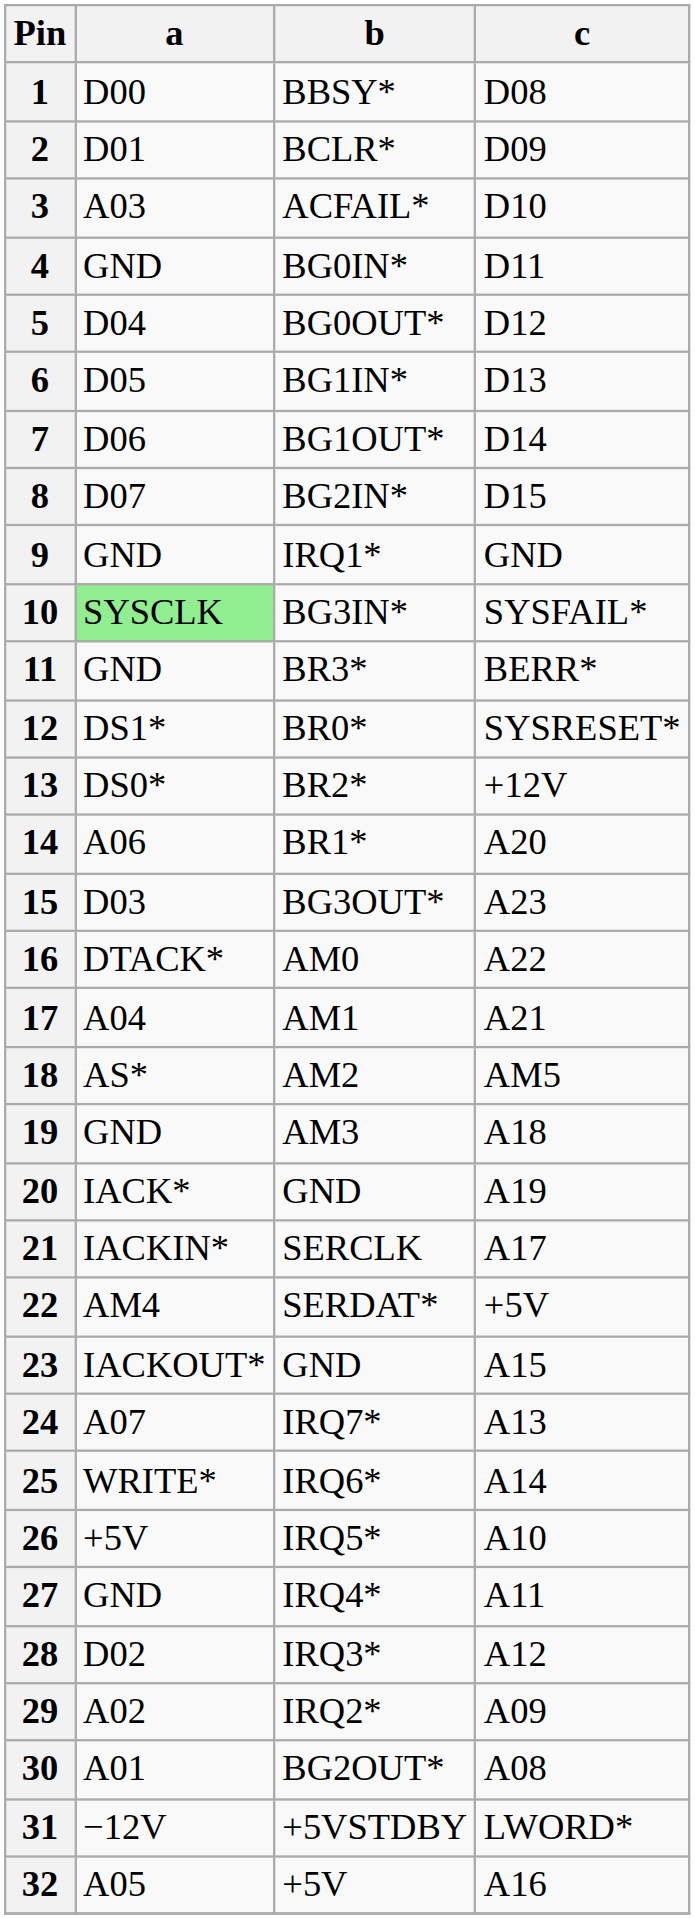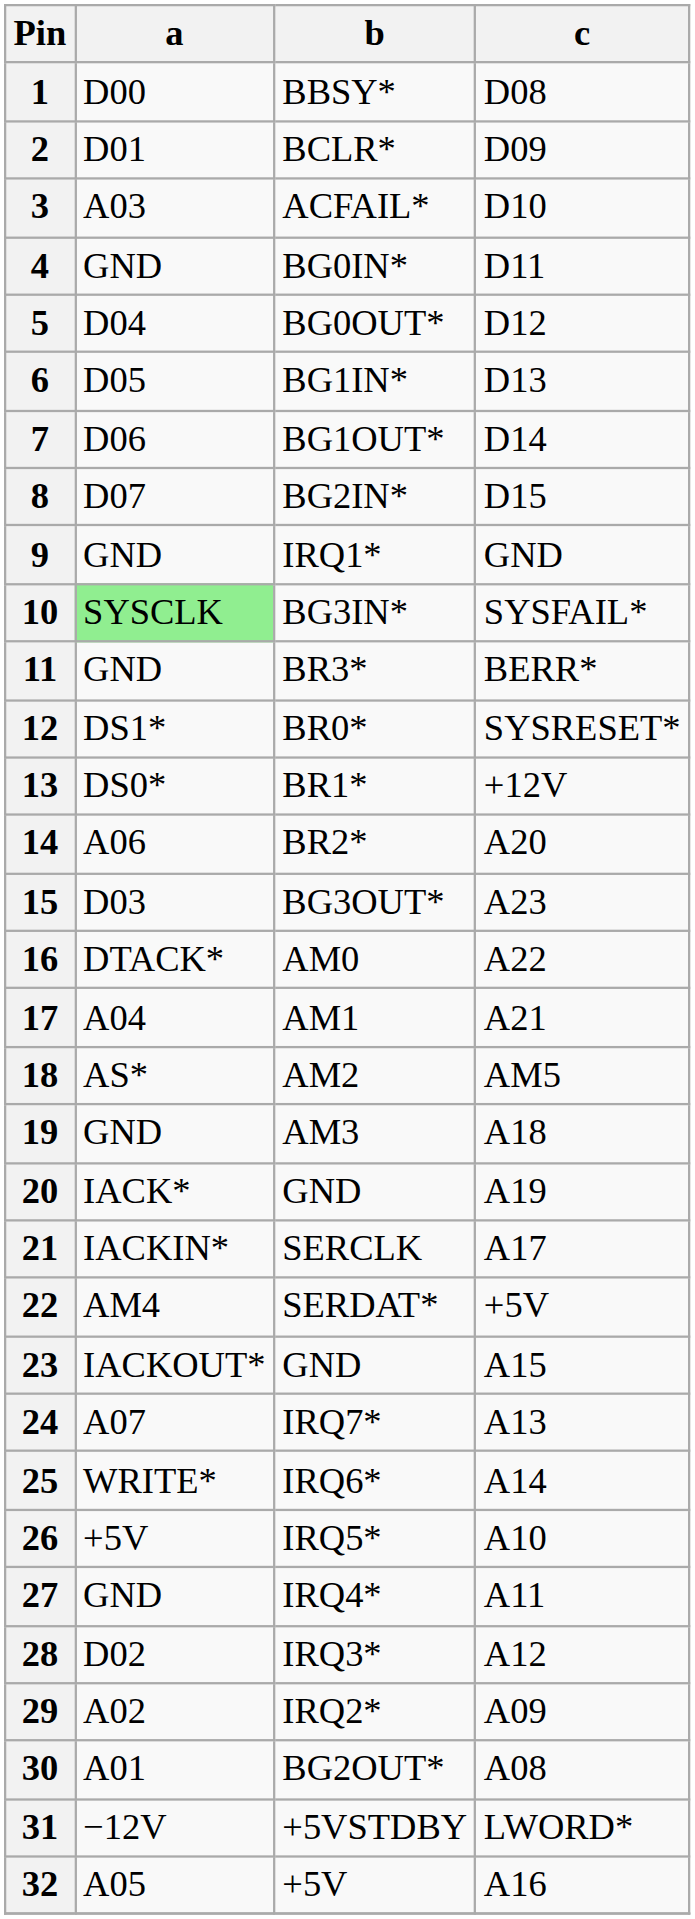 <table class="wikitable">
 <tr>
 <th>Pin</th>
 <th>a</th>
 <th>b</th>
 <th>c</th>
 </tr>
 <tr>
 <th>1</th>
 <td>D00</td>
 <td>BBSY*</td>
 <td>D08</td>
 </tr>
 <tr>
 <th>2</th>
 <td>D01</td>
 <td>BCLR*</td>
 <td>D09</td>
 </tr>
 <tr>
 <th>3</th>
 <td>A03</td>
 <td>ACFAIL*</td>
 <td>D10</td>
 </tr>
 <tr>
 <th>4</th>
 <td>GND</td>
 <td>BG0IN*</td>
 <td>D11</td>
 </tr>
 <tr>
 <th>5</th>
 <td>D04</td>
 <td>BG0OUT*</td>
 <td>D12</td>
 </tr>
 <tr>
 <th>6</th>
 <td>D05</td>
 <td>BG1IN*</td>
 <td>D13</td>
 </tr>
 <tr>
 <th>7</th>
 <td>D06</td>
 <td>BG1OUT*</td>
 <td>D14</td>
 </tr>
 <tr>
 <th>8</th>
 <td>D07</td>
 <td>BG2IN*</td>
 <td>D15</td>
 </tr>
 <tr>
 <th>9</th>
 <td>GND</td>
 <td>IRQ1*</td>
 <td>GND</td>
 </tr>
 <tr>
 <th>10</th>
 <td style="background: lightgreen;">SYSCLK</td>
 <td>BG3IN*</td>
 <td>SYSFAIL*</td>
 </tr>
 <tr>
 <th>11</th>
 <td>GND</td>
 <td>BR3*</td>
 <td>BERR*</td>
 </tr>
 <tr>
 <th>12</th>
 <td>DS1*</td>
 <td>BR0*</td>
 <td>SYSRESET*</td>
 </tr>
 <tr>
 <th>13</th>
 <td>DS0*</td>
-<td>BR2*</td>
+<td>BR1*</td>
 <td>+12V</td>
 </tr>
 <tr>
 <th>14</th>
 <td>A06</td>
-<td>BR1*</td>
+<td>BR2*</td>
 <td>A20</td>
 </tr>
 <tr>
 <th>15</th>
 <td>D03</td>
 <td>BG3OUT*</td>
 <td>A23</td>
 </tr>
 <tr>
 <th>16</th>
 <td>DTACK*</td>
 <td>AM0</td>
 <td>A22</td>
 </tr>
 <tr>
 <th>17</th>
 <td>A04</td>
 <td>AM1</td>
 <td>A21</td>
 </tr>
 <tr>
 <th>18</th>
 <td>AS*</td>
 <td>AM2</td>
 <td>AM5</td>
 </tr>
 <tr>
 <th>19</th>
 <td>GND</td>
 <td>AM3</td>
 <td>A18</td>
 </tr>
 <tr>
 <th>20</th>
 <td>IACK*</td>
 <td>GND</td>
 <td>A19</td>
 </tr>
 <tr>
 <th>21</th>
 <td>IACKIN*</td>
 <td>SERCLK</td>
 <td>A17</td>
 </tr>
 <tr>
 <th>22</th>
 <td>AM4</td>
 <td>SERDAT*</td>
 <td>+5V</td>
 </tr>
 <tr>
 <th>23</th>
 <td>IACKOUT*</td>
 <td>GND</td>
 <td>A15</td>
 </tr>
 <tr>
 <th>24</th>
 <td>A07</td>
 <td>IRQ7*</td>
 <td>A13</td>
 </tr>
 <tr>
 <th>25</th>
 <td>WRITE*</td>
 <td>IRQ6*</td>
 <td>A14</td>
 </tr>
 <tr>
 <th>26</th>
 <td>+5V</td>
 <td>IRQ5*</td>
 <td>A10</td>
 </tr>
 <tr>
 <th>27</th>
 <td>GND</td>
 <td>IRQ4*</td>
 <td>A11</td>
 </tr>
 <tr>
 <th>28</th>
 <td>D02</td>
 <td>IRQ3*</td>
 <td>A12</td>
 </tr>
 <tr>
 <th>29</th>
 <td>A02</td>
 <td>IRQ2*</td>
 <td>A09</td>
 </tr>
 <tr>
 <th>30</th>
 <td>A01</td>
 <td>BG2OUT*</td>
 <td>A08</td>
 </tr>
 <tr>
 <th>31</th>
 <td>−12V</td>
 <td>+5VSTDBY</td>
 <td>LWORD*</td>
 </tr>
 <tr>
 <th>32</th>
 <td>A05</td>
 <td>+5V</td>
 <td>A16</td>
 </tr>
 <tr>
 </tr>
 </table>
